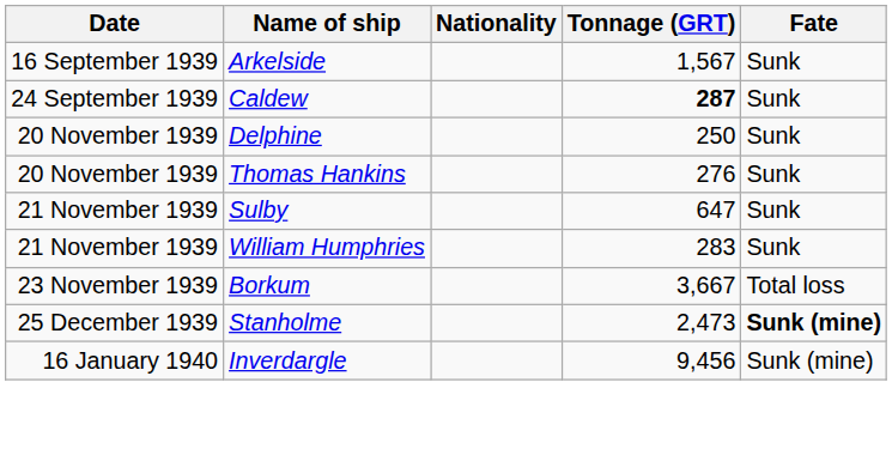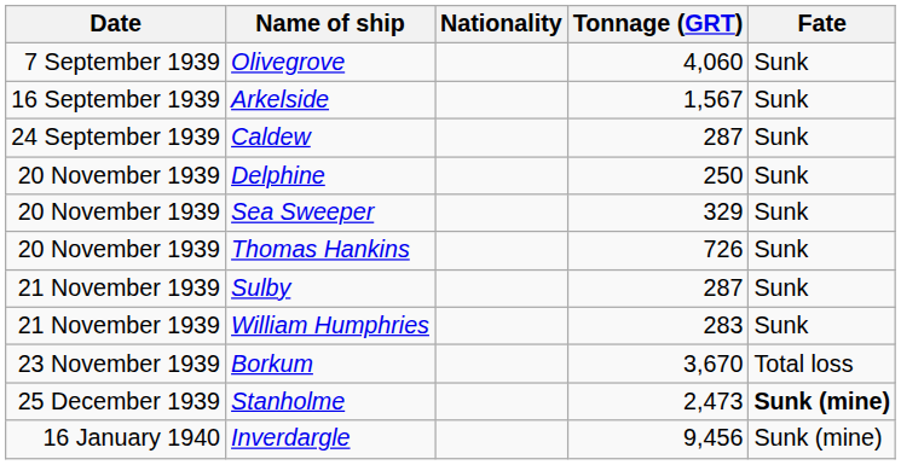 <table class="wikitable sortable" border="1">
 <tr>
 <th>Date</th>
 <th>Name of ship</th>
 <th>Nationality</th>
 <th>Tonnage (<a href='#'>GRT</a>)</th>
 <th>Fate</th>
+</tr>
+<tr>
+<td align="right">7 September 1939</td>
+<td align="left"><a href='#'><em>Olivegrove</em></a></td>
+<td align="left"></td>
+<td align="right">4,060</td>
+<td align="left">Sunk</td>
 </tr>
 <tr>
 <td align="right">16 September 1939</td>
 <td align="left"><a href='#'><em>Arkelside</em></a></td>
 <td align="left"></td>
 <td align="right">1,567</td>
 <td align="left">Sunk</td>
 </tr>
 <tr>
 <td align="right">24 September 1939</td>
 <td align="left"><a href='#'><em>Caldew</em></a></td>
 <td align="left"></td>
-<td align="right"><strong>287</strong></td>
+<td align="right">287</td>
 <td align="left">Sunk</td>
 </tr>
 <tr>
 <td align="right">20 November 1939</td>
 <td align="left"><a href='#'><em>Delphine</em></a></td>
 <td align="left"></td>
 <td align="right">250</td>
 <td align="left">Sunk</td>
 </tr>
 <tr>
 <td align="right">20 November 1939</td>
+<td align="left"><a href='#'><em>Sea Sweeper</em></a></td>
+<td align="left"></td>
+<td align="right">329</td>
+<td align="left">Sunk</td>
+</tr>
+<tr>
+<td align="right">20 November 1939</td>
 <td align="left"><a href='#'><em>Thomas Hankins</em></a></td>
 <td align="left"></td>
-<td align="right">276</td>
+<td align="right">726</td>
 <td align="left">Sunk</td>
 </tr>
 <tr>
 <td align="right">21 November 1939</td>
 <td align="left"><a href='#'><em>Sulby</em></a></td>
 <td align="left"></td>
-<td align="right">647</td>
+<td align="right">287</td>
 <td align="left">Sunk</td>
 </tr>
 <tr>
 <td align="right">21 November 1939</td>
 <td align="left"><a href='#'><em>William Humphries</em></a></td>
 <td align="left"></td>
 <td align="right">283</td>
 <td align="left">Sunk</td>
 </tr>
 <tr>
 <td align="right">23 November 1939</td>
 <td align="left"><a href='#'><em>Borkum</em></a></td>
 <td align="left"></td>
-<td align="right">3,667</td>
+<td align="right">3,670</td>
 <td align="left">Total loss</td>
 </tr>
 <tr>
 <td align="right">25 December 1939</td>
 <td align="left"><a href='#'><em>Stanholme</em></a></td>
 <td align="left"></td>
 <td align="right">2,473</td>
 <td align="left"><strong>Sunk (mine)</strong></td>
 </tr>
 <tr>
 <td align="right">16 January 1940</td>
 <td align="left"><a href='#'><em>Inverdargle</em></a></td>
 <td align="left"></td>
 <td align="right">9,456</td>
 <td align="left">Sunk (mine)</td>
 </tr>
 </table>
